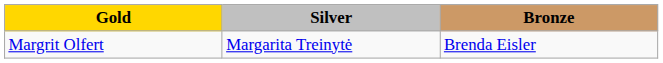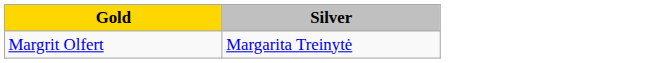 <table class="wikitable" style="text-align:left">
 <tr align="center">
 <td width=200 bgcolor=gold><strong>Gold</strong></td>
 <td width=200 bgcolor=silver><strong>Silver</strong></td>
-<td width=200 bgcolor=CC9966><strong>Bronze</strong></td>
 </tr>
 <tr>
 <td><a href='#'>Margrit Olfert</a><br><em></em></td>
 <td><a href='#'>Margarita Treinytė</a><br><em></em></td>
-<td><a href='#'>Brenda Eisler</a><br><em></em></td>
 </tr>
 </table>
